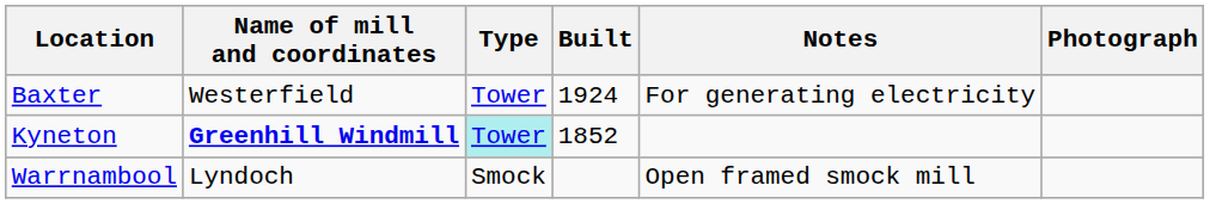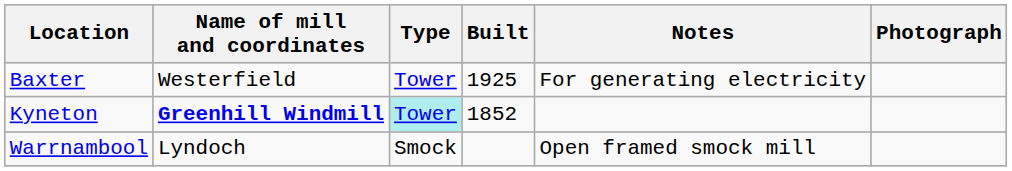 <table class="wikitable">
 <tr>
 <th>Location</th>
 <th>Name of mill<br>and coordinates</th>
 <th>Type</th>
 <th>Built</th>
 <th>Notes</th>
 <th>Photograph</th>
 </tr>
 <tr>
 <td><a href='#'>Baxter</a></td>
 <td>Westerfield</td>
 <td><a href='#'>Tower</a></td>
-<td>1924</td>
+<td>1925</td>
 <td>For generating electricity<br></td>
 <td></td>
 </tr>
 <tr>
 <td><a href='#'>Kyneton</a></td>
 <td><strong><a href='#'>Greenhill Windmill</a></strong></td>
 <td style="background: paleturquoise;"><a href='#'>Tower</a></td>
 <td>1852</td>
 <td></td>
 <td></td>
 </tr>
 <tr>
 <td><a href='#'>Warrnambool</a></td>
 <td>Lyndoch</td>
 <td>Smock</td>
 <td></td>
 <td>Open framed smock mill<br></td>
 <td></td>
 </tr>
 </table>
